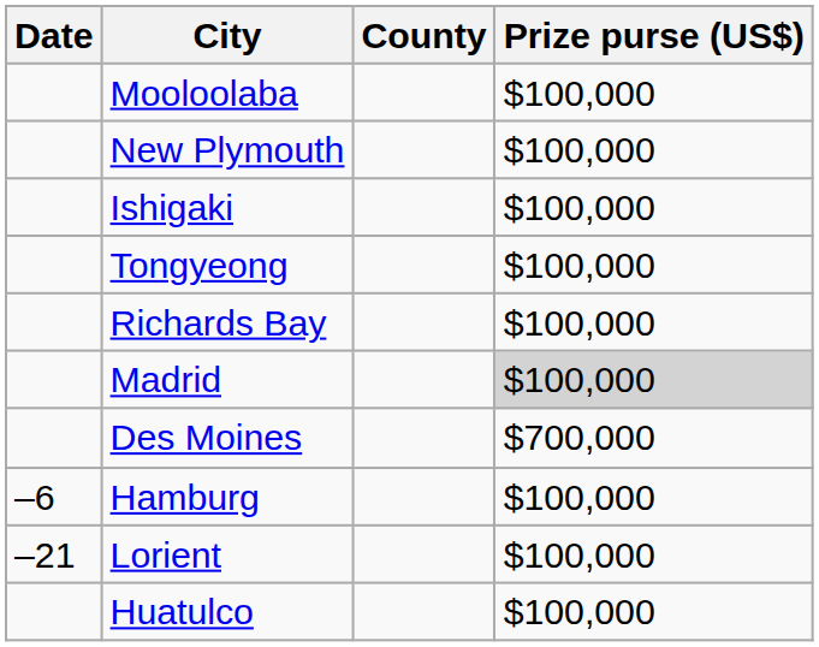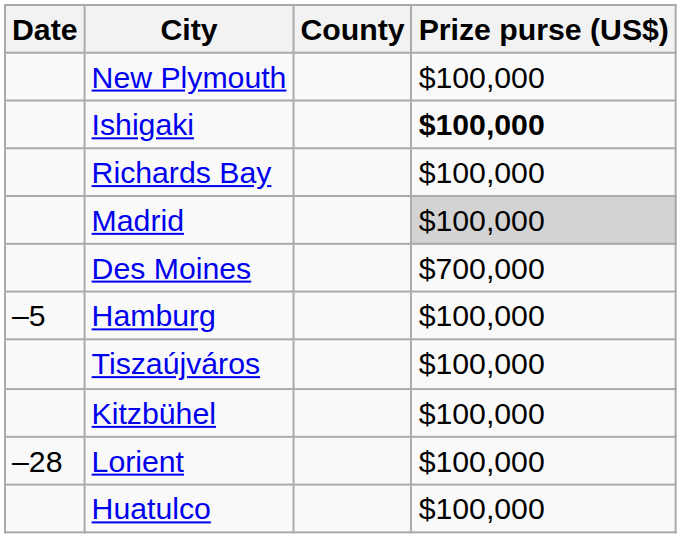 <table class="wikitable sortable" style="font-size:95%;">
 <tr>
 <th>Date</th>
 <th>City</th>
 <th>County</th>
 <th>Prize purse (US$)</th>
-</tr>
-<tr>
-<td></td>
-<td><a href='#'>Mooloolaba</a></td>
-<td></td>
-<td>$100,000</td>
 </tr>
 <tr>
 <td></td>
 <td><a href='#'>New Plymouth</a></td>
 <td></td>
 <td>$100,000</td>
 </tr>
 <tr>
 <td></td>
 <td><a href='#'>Ishigaki</a></td>
 <td></td>
-<td>$100,000</td>
-</tr>
-<tr>
-<td></td>
-<td><a href='#'>Tongyeong</a></td>
-<td></td>
-<td>$100,000</td>
+<td><strong>$100,000</strong></td>
 </tr>
 <tr>
 <td></td>
 <td><a href='#'>Richards Bay</a></td>
 <td></td>
 <td>$100,000</td>
 </tr>
 <tr>
 <td></td>
 <td><a href='#'>Madrid</a></td>
 <td></td>
 <td style="background: lightgrey;">$100,000</td>
 </tr>
 <tr>
 <td></td>
 <td><a href='#'>Des Moines</a></td>
 <td></td>
 <td>$700,000</td>
 </tr>
 <tr>
-<td>–6</td>
+<td>–5</td>
 <td><a href='#'>Hamburg</a></td>
 <td></td>
 <td>$100,000</td>
 </tr>
 <tr>
-<td>–21</td>
+<td></td>
+<td><a href='#'>Tiszaújváros</a></td>
+<td></td>
+<td>$100,000</td>
+</tr>
+<tr>
+<td></td>
+<td><a href='#'>Kitzbühel</a></td>
+<td></td>
+<td>$100,000</td>
+</tr>
+<tr>
+<td>–28</td>
 <td><a href='#'>Lorient</a></td>
 <td></td>
 <td>$100,000</td>
 </tr>
 <tr>
 <td></td>
 <td><a href='#'>Huatulco</a></td>
 <td></td>
 <td>$100,000</td>
 </tr>
 </table>
